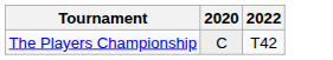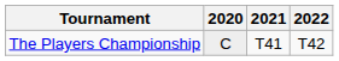 <table class="wikitable" style="font-size:95%;text-align:center;">
 <tr>
 <th>Tournament</th>
 <th>2020</th>
+<th>2021</th>
 <th>2022</th>
 </tr>
 <tr>
 <td align=left><a href='#'>The Players Championship</a></td>
 <td style="background:#eeeeee;">C</td>
+<td>T41</td>
 <td>T42</td>
 </tr>
 </table>
